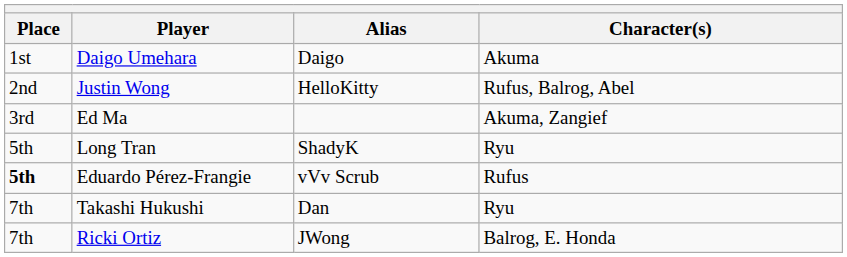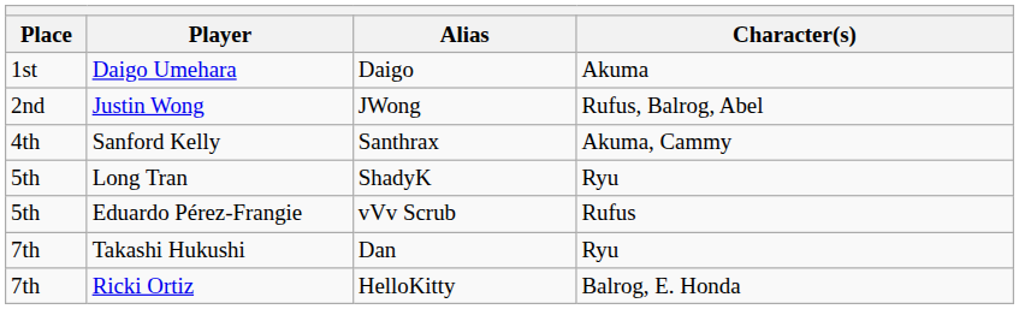 <table class="wikitable">
 <tr>
 <th colspan=4></th>
 </tr>
 <tr>
 <th style="width:50px;">Place</th>
 <th style="width:180px;">Player</th>
 <th style="width:150px;">Alias</th>
 <th style="width:300px;">Character(s)</th>
 </tr>
 <tr>
 <td>1st</td>
 <td> <a href='#'>Daigo Umehara</a></td>
 <td>Daigo</td>
 <td>Akuma</td>
 </tr>
 <tr>
 <td>2nd</td>
 <td> <a href='#'>Justin Wong</a></td>
-<td>HelloKitty</td>
+<td>JWong</td>
 <td>Rufus, Balrog, Abel</td>
 </tr>
 <tr>
-<td>3rd</td>
-<td> Ed Ma</td>
-<td></td>
-<td>Akuma, Zangief</td>
+<td>4th</td>
+<td> Sanford Kelly</td>
+<td>Santhrax</td>
+<td>Akuma, Cammy</td>
 </tr>
 <tr>
 <td>5th</td>
 <td> Long Tran</td>
 <td>ShadyK</td>
 <td>Ryu</td>
 </tr>
 <tr>
-<td><strong>5th</strong></td>
+<td>5th</td>
 <td> Eduardo Pérez-Frangie</td>
 <td>vVv Scrub</td>
 <td>Rufus</td>
 </tr>
 <tr>
 <td>7th</td>
 <td> Takashi Hukushi</td>
 <td>Dan</td>
 <td>Ryu</td>
 </tr>
 <tr>
 <td>7th</td>
 <td> <a href='#'>Ricki Ortiz</a></td>
-<td>JWong</td>
+<td>HelloKitty</td>
 <td>Balrog, E. Honda</td>
 </tr>
 </table>
